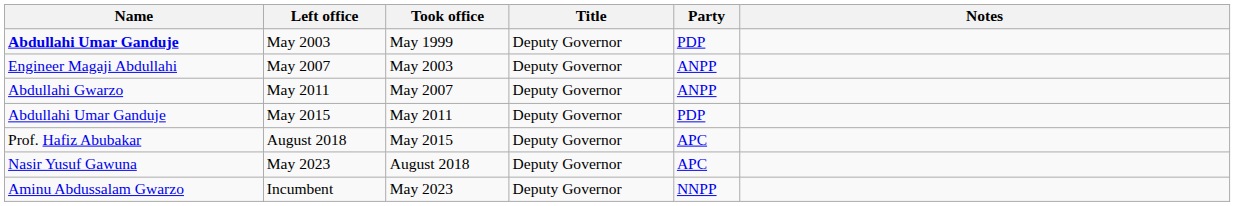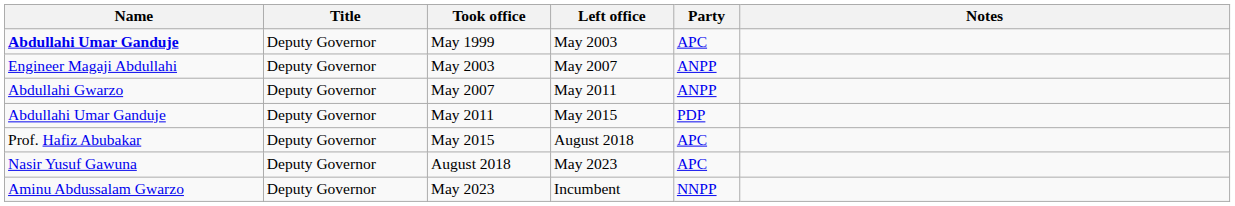 <table class="wikitable" border="1" style="width:100%; margin:auto; text-align:left">
 <tr>
 <th>Name</th>
+<th>Title</th>
+<th>Took office</th>
 <th>Left office</th>
-<th>Took office</th>
-<th>Title</th>
 <th>Party</th>
 <th width="40%">Notes</th>
 </tr>
 <tr -valign="top">
 <td><strong><a href='#'>Abdullahi Umar Ganduje</a></strong></td>
+<td>Deputy Governor</td>
+<td>May 1999</td>
 <td>May 2003</td>
-<td>May 1999</td>
-<td>Deputy Governor</td>
-<td><a href='#'>PDP</a></td>
+<td><a href='#'>APC</a></td>
 <td></td>
 </tr>
 <tr -valign="top">
 <td><a href='#'>Engineer Magaji Abdullahi</a></td>
+<td>Deputy Governor</td>
+<td>May 2003</td>
 <td>May 2007</td>
-<td>May 2003</td>
-<td>Deputy Governor</td>
 <td><a href='#'>ANPP</a></td>
 <td></td>
 </tr>
 <tr -valign="top">
 <td><a href='#'>Abdullahi Gwarzo</a></td>
+<td>Deputy Governor</td>
+<td>May 2007</td>
 <td>May 2011</td>
-<td>May 2007</td>
-<td>Deputy Governor</td>
 <td><a href='#'>ANPP</a></td>
 <td></td>
 </tr>
 <tr -valign="top">
 <td><a href='#'>Abdullahi Umar Ganduje</a></td>
+<td>Deputy Governor</td>
+<td>May 2011</td>
 <td>May 2015</td>
-<td>May 2011</td>
-<td>Deputy Governor</td>
 <td><a href='#'>PDP</a></td>
 <td></td>
 </tr>
 <tr -valign="top">
 <td>Prof. <a href='#'>Hafiz Abubakar</a></td>
+<td>Deputy Governor</td>
+<td>May 2015</td>
 <td>August 2018</td>
-<td>May 2015</td>
-<td>Deputy Governor</td>
 <td><a href='#'>APC</a></td>
 <td></td>
 </tr>
 <tr>
 <td><a href='#'>Nasir Yusuf Gawuna</a></td>
+<td>Deputy Governor</td>
+<td>August 2018</td>
 <td>May 2023</td>
-<td>August 2018</td>
-<td>Deputy Governor</td>
 <td><a href='#'>APC</a></td>
 <td></td>
 </tr>
 <tr>
 <td><a href='#'>Aminu Abdussalam Gwarzo</a></td>
+<td>Deputy Governor</td>
+<td>May 2023</td>
 <td>Incumbent</td>
-<td>May 2023</td>
-<td>Deputy Governor</td>
 <td><a href='#'>NNPP</a></td>
 <td></td>
 </tr>
 </table>
